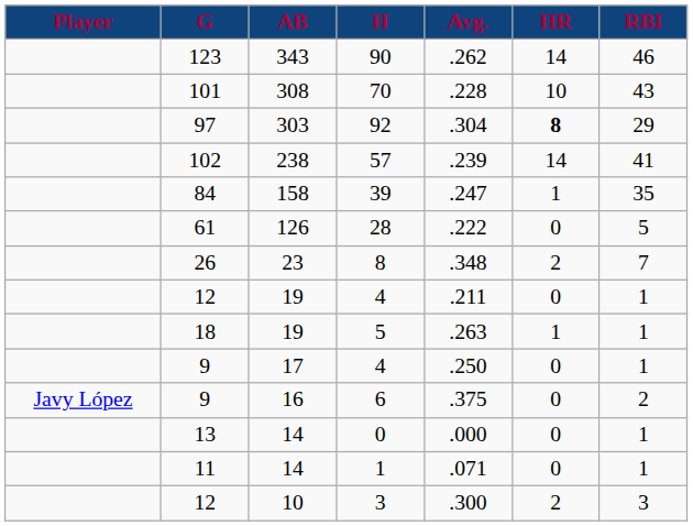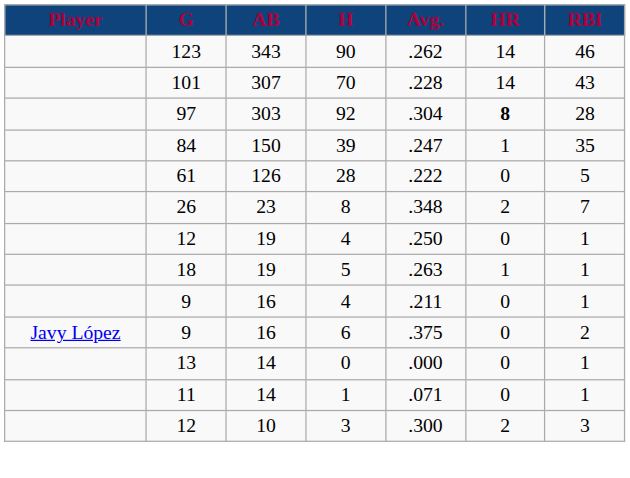 <table class="wikitable sortable">
 <tr>
 <th style="background:#0f437c; color:#af0039; width:16%;">Player</th>
 <th style="background:#0f437c; color:#af0039; width:9%;">G</th>
 <th style="background:#0f437c; color:#af0039; width:9%;">AB</th>
 <th style="background:#0f437c; color:#af0039; width:9%;">H</th>
 <th style="background:#0f437c; color:#af0039; width:9%;">Avg.</th>
 <th style="background:#0f437c; color:#af0039; width:9%;">HR</th>
 <th style="background:#0f437c; color:#af0039; width:9%;">RBI</th>
 </tr>
 <tr style="text-align:center;">
 <td></td>
 <td>123</td>
 <td>343</td>
 <td>90</td>
 <td>.262</td>
 <td>14</td>
 <td>46</td>
 </tr>
 <tr style="text-align:center;">
 <td></td>
 <td>101</td>
-<td>308</td>
+<td>307</td>
 <td>70</td>
 <td>.228</td>
-<td>10</td>
+<td>14</td>
 <td>43</td>
 </tr>
 <tr style="text-align:center;">
 <td></td>
 <td>97</td>
 <td>303</td>
 <td>92</td>
 <td>.304</td>
 <td><strong>8</strong></td>
-<td>29</td>
-</tr>
-<tr style="text-align:center;">
-<td></td>
-<td>102</td>
-<td>238</td>
-<td>57</td>
-<td>.239</td>
-<td>14</td>
-<td>41</td>
+<td>28</td>
 </tr>
 <tr style="text-align:center;">
 <td></td>
 <td>84</td>
-<td>158</td>
+<td>150</td>
 <td>39</td>
 <td>.247</td>
 <td>1</td>
 <td>35</td>
 </tr>
 <tr style="text-align:center;">
 <td></td>
 <td>61</td>
 <td>126</td>
 <td>28</td>
 <td>.222</td>
 <td>0</td>
 <td>5</td>
 </tr>
 <tr style="text-align:center;">
 <td></td>
 <td>26</td>
 <td>23</td>
 <td>8</td>
 <td>.348</td>
 <td>2</td>
 <td>7</td>
 </tr>
 <tr style="text-align:center;">
 <td></td>
 <td>12</td>
 <td>19</td>
 <td>4</td>
-<td>.211</td>
+<td>.250</td>
 <td>0</td>
 <td>1</td>
 </tr>
 <tr style="text-align:center;">
 <td></td>
 <td>18</td>
 <td>19</td>
 <td>5</td>
 <td>.263</td>
 <td>1</td>
 <td>1</td>
 </tr>
 <tr style="text-align:center;">
 <td></td>
 <td>9</td>
-<td>17</td>
+<td>16</td>
 <td>4</td>
-<td>.250</td>
+<td>.211</td>
 <td>0</td>
 <td>1</td>
 </tr>
 <tr style="text-align:center;">
 <td><a href='#'>Javy López</a></td>
 <td>9</td>
 <td>16</td>
 <td>6</td>
 <td>.375</td>
 <td>0</td>
 <td>2</td>
 </tr>
 <tr align=center>
 <td></td>
 <td>13</td>
 <td>14</td>
 <td>0</td>
 <td>.000</td>
 <td>0</td>
 <td>1</td>
 </tr>
 <tr style="text-align:center;">
 <td></td>
 <td>11</td>
 <td>14</td>
 <td>1</td>
 <td>.071</td>
 <td>0</td>
 <td>1</td>
 </tr>
 <tr style="text-align:center;">
 <td></td>
 <td>12</td>
 <td>10</td>
 <td>3</td>
 <td>.300</td>
 <td>2</td>
 <td>3</td>
 </tr>
 </table>
